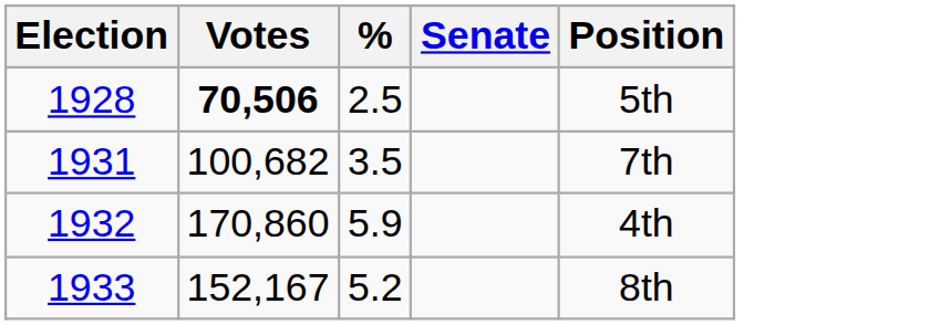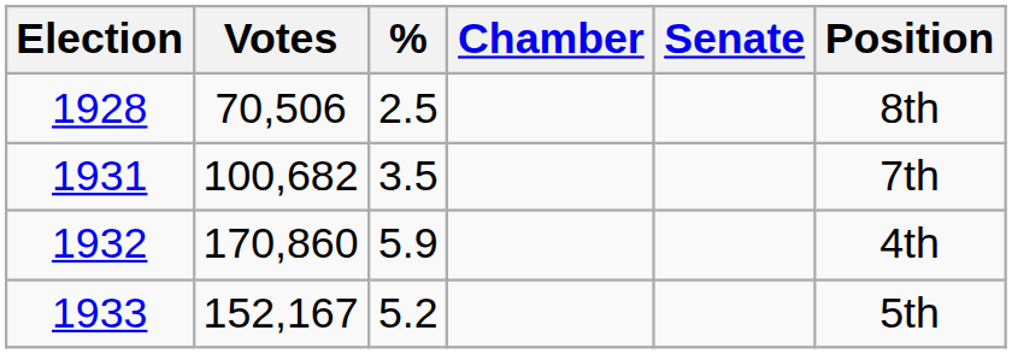 <table class=wikitable style=text-align:center>
 <tr>
 <th>Election</th>
 <th>Votes</th>
 <th>%</th>
+<th><a href='#'>Chamber</a></th>
 <th><a href='#'>Senate</a></th>
 <th>Position</th>
 </tr>
 <tr>
 <td><a href='#'>1928</a></td>
-<td><strong>70,506</strong></td>
+<td>70,506</td>
 <td>2.5</td>
 <td></td>
-<td>5th</td>
+<td></td>
+<td>8th</td>
 </tr>
 <tr>
 <td><a href='#'>1931</a></td>
 <td>100,682</td>
 <td>3.5</td>
+<td></td>
 <td></td>
 <td>7th</td>
 </tr>
 <tr>
 <td><a href='#'>1932</a></td>
 <td>170,860</td>
 <td>5.9</td>
 <td></td>
+<td></td>
 <td>4th</td>
 </tr>
 <tr>
 <td><a href='#'>1933</a></td>
 <td>152,167</td>
 <td>5.2</td>
 <td></td>
-<td>8th</td>
+<td></td>
+<td>5th</td>
 </tr>
 </table>
